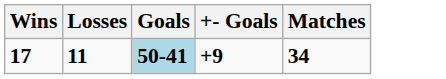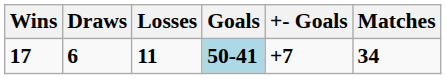 <table class="wikitable">
 <tr>
 <th>Wins</th>
+<th>Draws</th>
 <th>Losses</th>
 <th>Goals</th>
 <th>+- Goals</th>
 <th>Matches</th>
 </tr>
 <tr>
 <td><strong>17</strong></td>
+<td><strong>6</strong></td>
 <td><strong>11</strong></td>
 <td style="background: lightblue;"><strong>50-41</strong></td>
-<td><strong>+9</strong></td>
+<td><strong>+7</strong></td>
 <td><strong>34</strong></td>
 </tr>
 </table>
